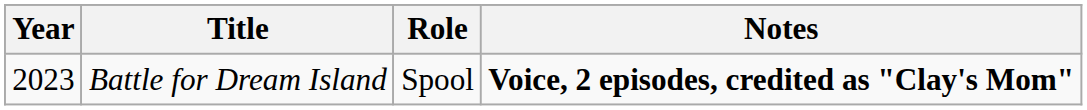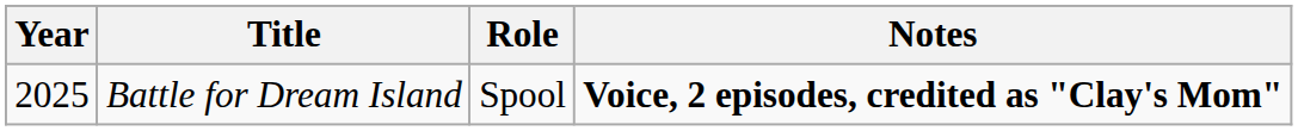 <table class="wikitable">
 <tr>
 <th>Year</th>
 <th>Title</th>
 <th>Role</th>
 <th class="unsortable">Notes</th>
 </tr>
 <tr>
-<td>2023</td>
+<td>2025</td>
 <td><em>Battle for Dream Island</em></td>
 <td>Spool</td>
 <td><strong>Voice, 2 episodes, credited as "Clay's Mom"</strong></td>
 </tr>
 </table>
